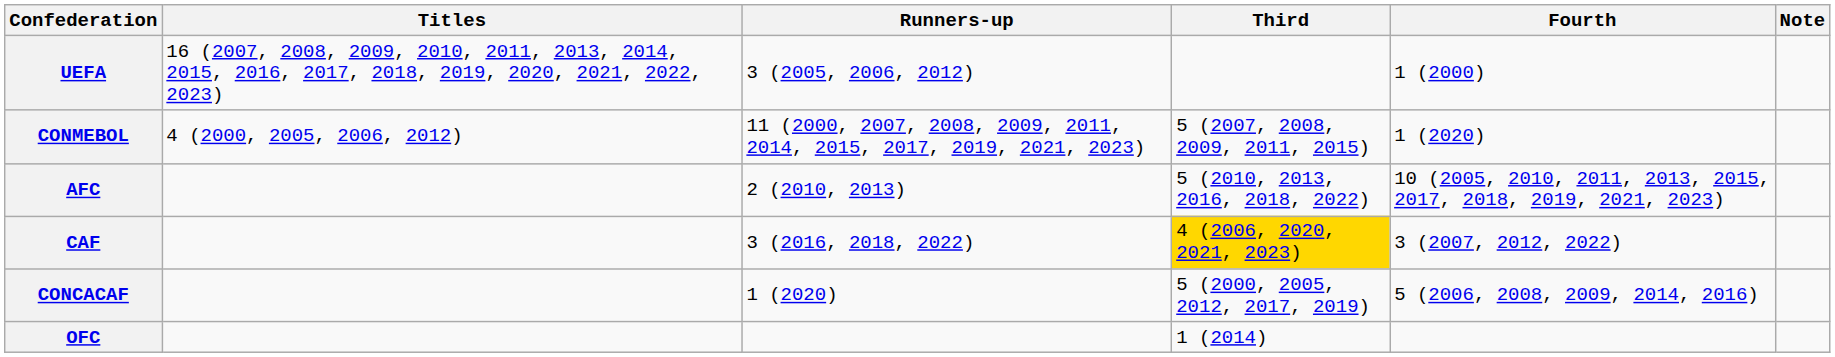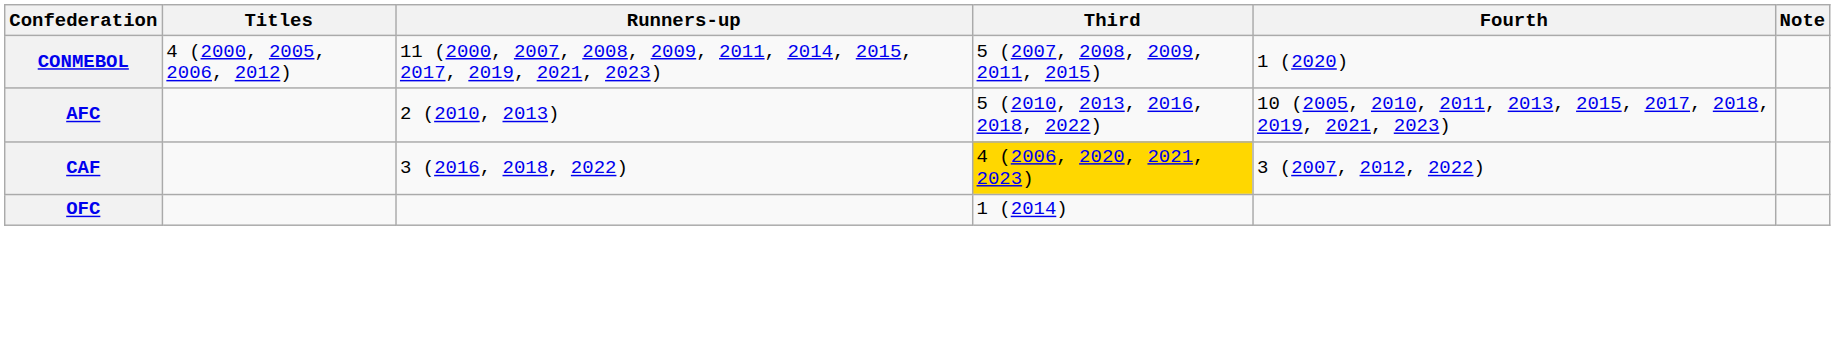 <table class="wikitable plainrowheaders sortable">
 <tr>
 <th scope="col">Confederation</th>
 <th scope="col">Titles</th>
 <th scope="col">Runners-up</th>
 <th scope="col">Third</th>
 <th scope="col">Fourth</th>
 <th class="unsortable">Note</th>
-</tr>
-<tr>
-<th scope="row"><a href='#'>UEFA</a></th>
-<td>16 (<a href='#'>2007</a>, <a href='#'>2008</a>, <a href='#'>2009</a>, <a href='#'>2010</a>, <a href='#'>2011</a>, <a href='#'>2013</a>, <a href='#'>2014</a>, <a href='#'>2015</a>, <a href='#'>2016</a>, <a href='#'>2017</a>, <a href='#'>2018</a>, <a href='#'>2019</a>, <a href='#'>2020</a>, <a href='#'>2021</a>, <a href='#'>2022</a>, <a href='#'>2023</a>)</td>
-<td>3 (<a href='#'>2005</a>, <a href='#'>2006</a>, <a href='#'>2012</a>)</td>
-<td align="center"></td>
-<td>1 (<a href='#'>2000</a>)</td>
-<td></td>
 </tr>
 <tr>
 <th scope="row"><a href='#'>CONMEBOL</a></th>
 <td>4 (<a href='#'>2000</a>, <a href='#'>2005</a>, <a href='#'>2006</a>, <a href='#'>2012</a>)</td>
 <td>11 (<a href='#'>2000</a>, <a href='#'>2007</a>, <a href='#'>2008</a>, <a href='#'>2009</a>, <a href='#'>2011</a>, <a href='#'>2014</a>, <a href='#'>2015</a>, <a href='#'>2017</a>, <a href='#'>2019</a>, <a href='#'>2021</a>, <a href='#'>2023</a>)</td>
 <td>5 (<a href='#'>2007</a>, <a href='#'>2008</a>, <a href='#'>2009</a>, <a href='#'>2011</a>, <a href='#'>2015</a>)</td>
 <td>1 (<a href='#'>2020</a>)</td>
 <td></td>
 </tr>
 <tr>
 <th scope="row"><a href='#'>AFC</a></th>
 <td align="center"></td>
 <td>2 (<a href='#'>2010</a>, <a href='#'>2013</a>)</td>
 <td>5 (<a href='#'>2010</a>, <a href='#'>2013</a>, <a href='#'>2016</a>, <a href='#'>2018</a>, <a href='#'>2022</a>)</td>
 <td>10 (<a href='#'>2005</a>, <a href='#'>2010</a>, <a href='#'>2011</a>, <a href='#'>2013</a>, <a href='#'>2015</a>, <a href='#'>2017</a>, <a href='#'>2018</a>, <a href='#'>2019</a>, <a href='#'>2021</a>, <a href='#'>2023</a>)</td>
 <td></td>
 </tr>
 <tr>
 <th scope="row"><a href='#'>CAF</a></th>
 <td align="center"></td>
 <td>3 (<a href='#'>2016</a>, <a href='#'>2018</a>, <a href='#'>2022</a>)</td>
 <td style="background: gold;">4 (<a href='#'>2006</a>, <a href='#'>2020</a>, <a href='#'>2021</a>, <a href='#'>2023</a>)</td>
 <td>3 (<a href='#'>2007</a>, <a href='#'>2012</a>, <a href='#'>2022</a>)</td>
 <td></td>
 </tr>
 <tr>
-<th scope="row"><a href='#'>CONCACAF</a></th>
-<td align="center"></td>
-<td>1 (<a href='#'>2020</a>)</td>
-<td>5 (<a href='#'>2000</a>, <a href='#'>2005</a>, <a href='#'>2012</a>, <a href='#'>2017</a>, <a href='#'>2019</a>)</td>
-<td>5 (<a href='#'>2006</a>, <a href='#'>2008</a>, <a href='#'>2009</a>, <a href='#'>2014</a>, <a href='#'>2016</a>)</td>
-<td></td>
-</tr>
-<tr>
 <th scope="row"><a href='#'>OFC</a></th>
 <td align="center"></td>
 <td align="center"></td>
 <td>1 (<a href='#'>2014</a>)</td>
 <td align="center"></td>
 <td></td>
 </tr>
 </table>
